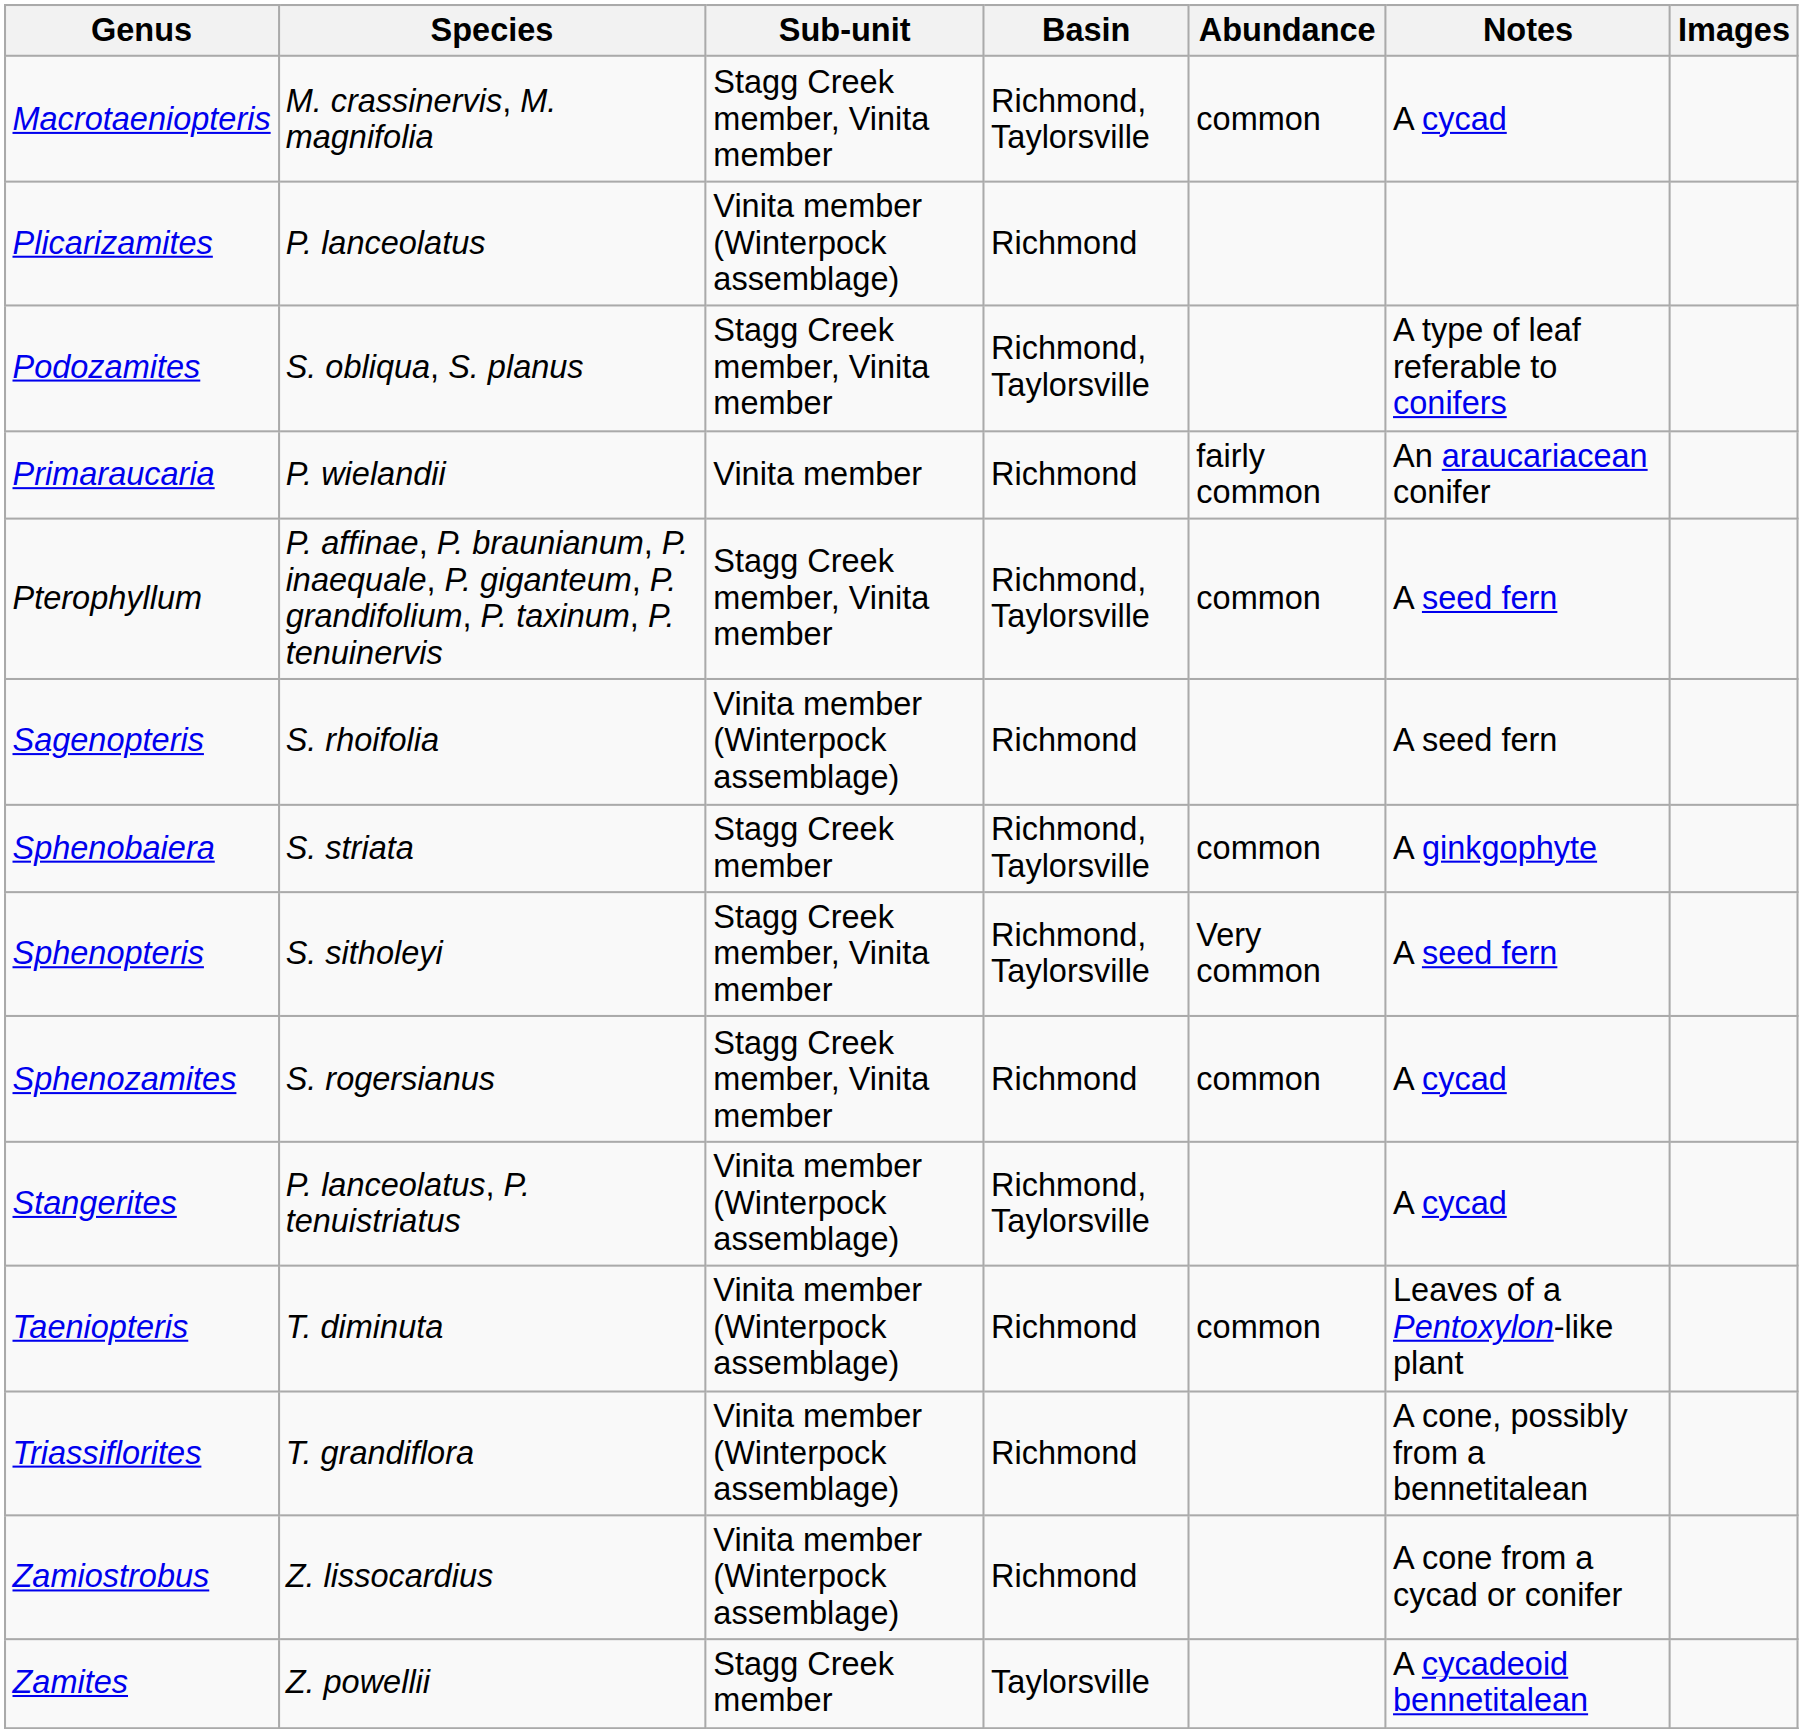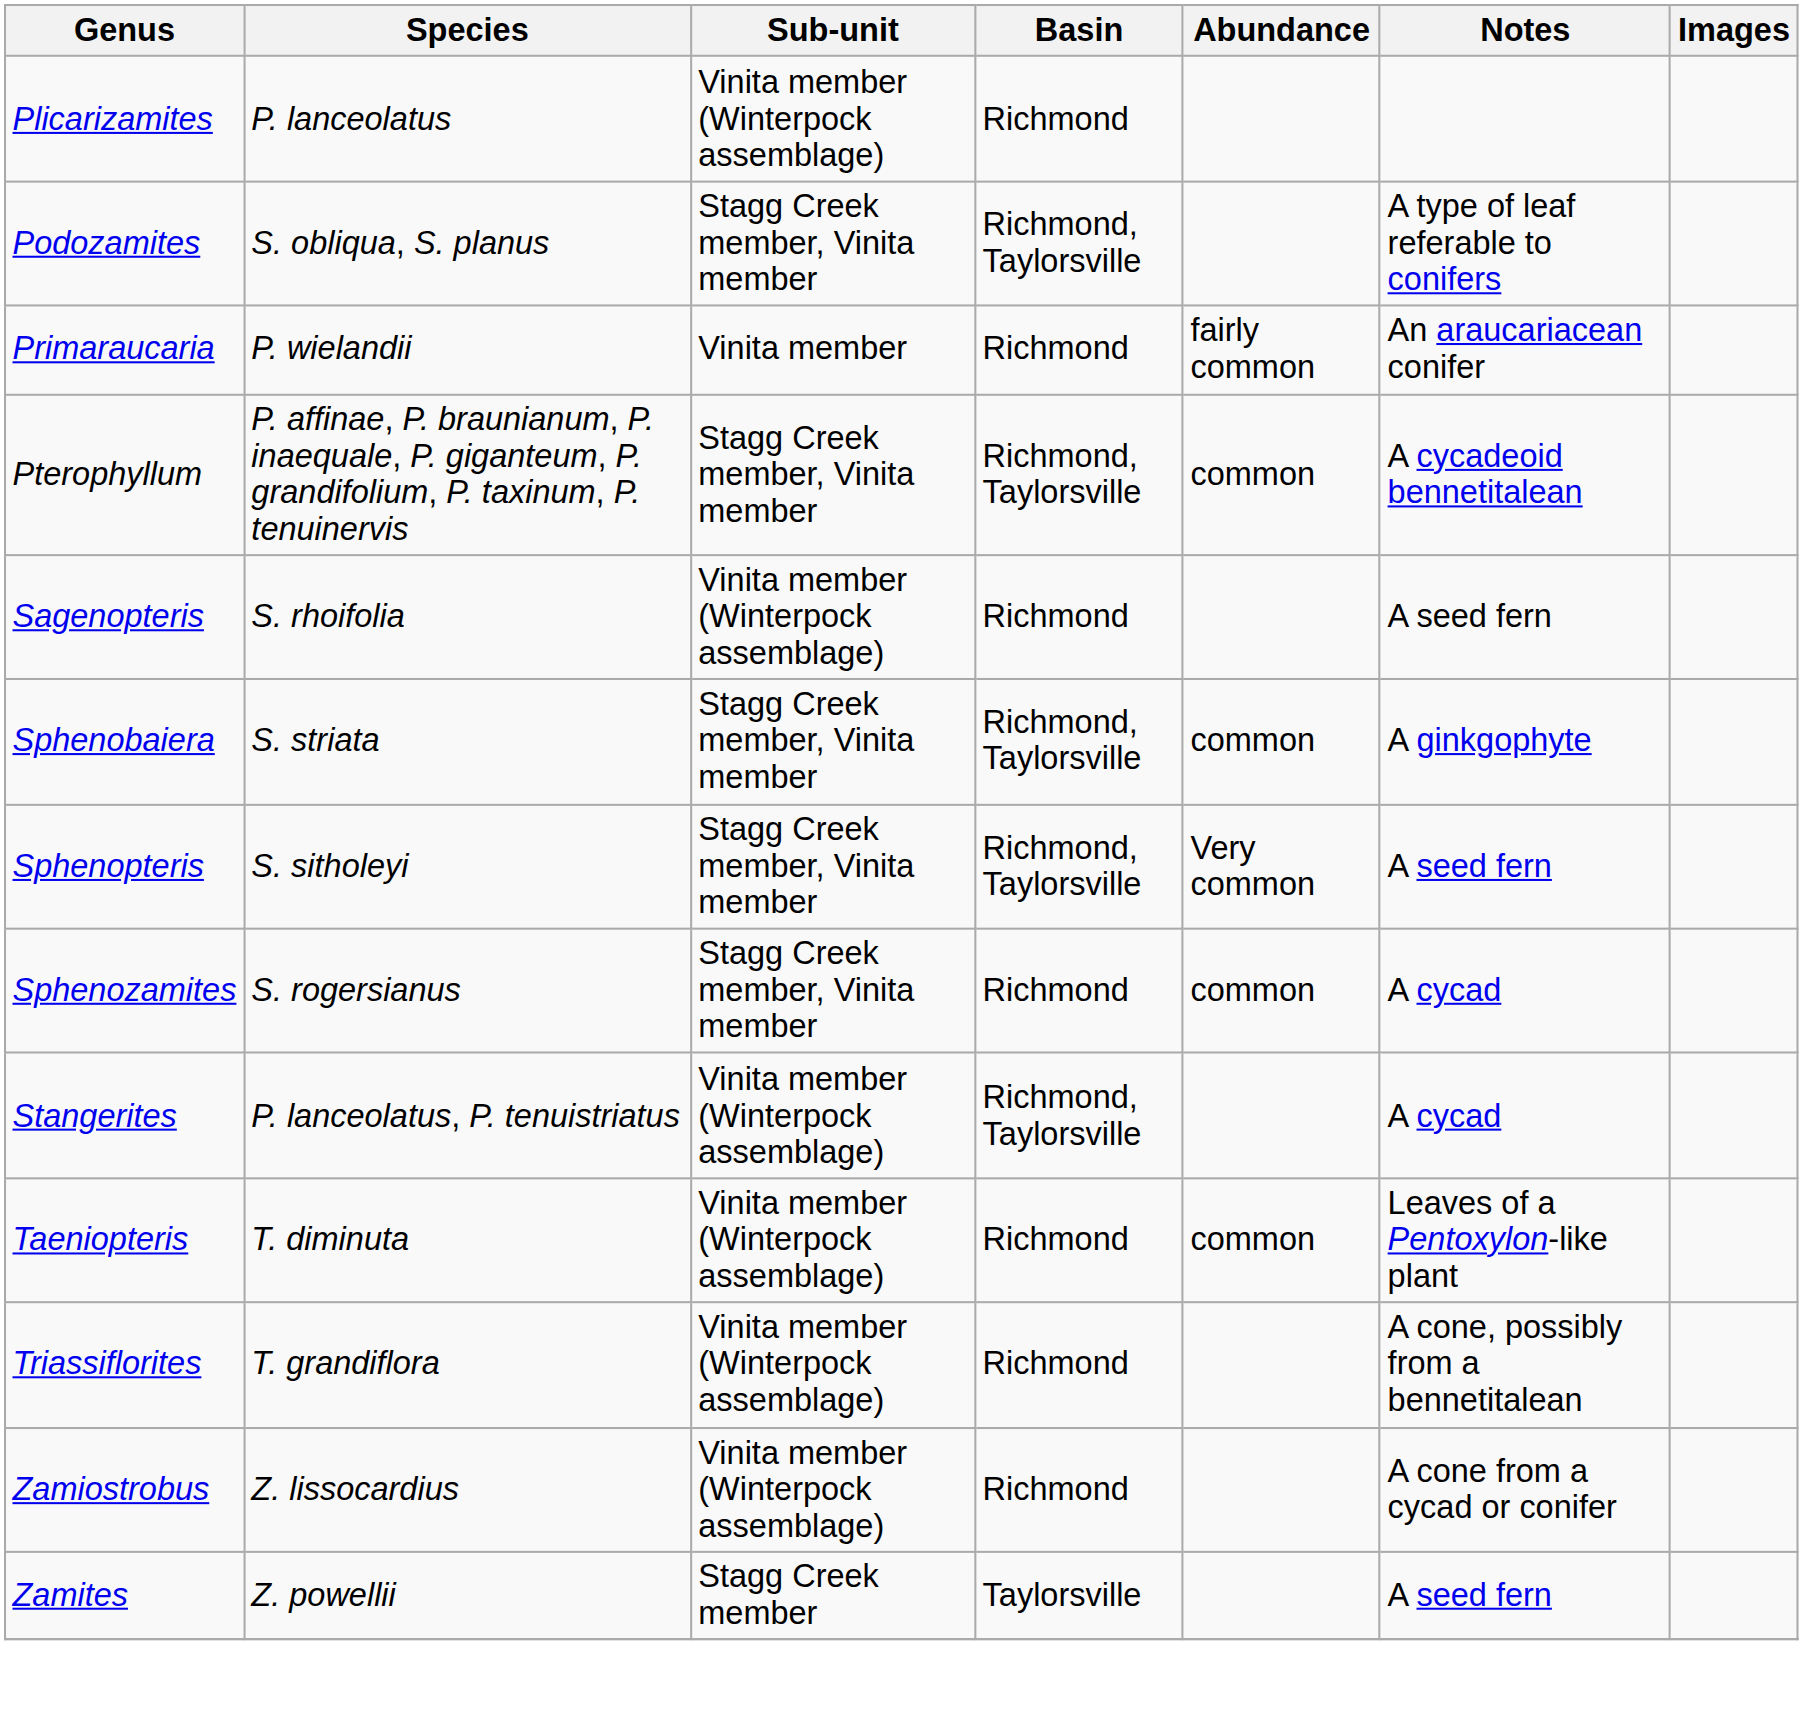 <table class="wikitable" align="center" width="100%">
 <tr>
 <th>Genus</th>
 <th>Species</th>
 <th>Sub-unit</th>
 <th>Basin</th>
 <th>Abundance</th>
 <th>Notes</th>
 <th>Images</th>
-</tr>
-<tr>
-<td><em><a href='#'>Macrotaeniopteris</a></em></td>
-<td><em>M. crassinervis</em>, <em>M. magnifolia</em></td>
-<td>Stagg Creek member, Vinita member</td>
-<td>Richmond, Taylorsville</td>
-<td>common</td>
-<td>A <a href='#'>cycad</a></td>
-<td></td>
 </tr>
 <tr>
 <td><em><a href='#'>Plicarizamites</a></em></td>
 <td><em>P. lanceolatus</em></td>
 <td>Vinita member (Winterpock assemblage)</td>
 <td>Richmond</td>
 <td></td>
 <td></td>
 <td></td>
 </tr>
 <tr>
 <td><em><a href='#'>Podozamites</a></em></td>
 <td><em>S. obliqua</em>, <em>S. planus</em></td>
 <td>Stagg Creek member, Vinita member</td>
 <td>Richmond, Taylorsville</td>
 <td></td>
 <td>A type of leaf referable to <a href='#'>conifers</a></td>
 <td></td>
 </tr>
 <tr>
 <td><em><a href='#'>Primaraucaria</a></em></td>
 <td><em>P. wielandii</em></td>
 <td>Vinita member</td>
 <td>Richmond</td>
 <td>fairly common</td>
 <td>An <a href='#'>araucariacean</a> conifer</td>
 <td></td>
 </tr>
 <tr>
 <td><em>Pterophyllum</em></td>
 <td><em>P. affinae</em>, <em>P. braunianum</em>, <em>P. inaequale</em>, <em>P. giganteum</em>, <em>P. grandifolium</em>, <em>P. taxinum</em>, <em>P. tenuinervis</em></td>
 <td>Stagg Creek member, Vinita member</td>
 <td>Richmond, Taylorsville</td>
 <td>common</td>
-<td>A <a href='#'>seed fern</a></td>
+<td>A <a href='#'>cycadeoid</a> <a href='#'>bennetitalean</a></td>
 <td></td>
 </tr>
 <tr>
 <td><em><a href='#'>Sagenopteris</a></em></td>
 <td><em>S. rhoifolia</em></td>
 <td>Vinita member (Winterpock assemblage)</td>
 <td>Richmond</td>
 <td></td>
 <td>A seed fern</td>
 <td></td>
 </tr>
 <tr>
 <td><em><a href='#'>Sphenobaiera</a></em></td>
 <td><em>S. striata</em></td>
-<td>Stagg Creek member</td>
+<td>Stagg Creek member, Vinita member</td>
 <td>Richmond, Taylorsville</td>
 <td>common</td>
 <td>A <a href='#'>ginkgophyte</a></td>
 <td></td>
 </tr>
 <tr>
 <td><em><a href='#'>Sphenopteris</a></em></td>
 <td><em>S. sitholeyi</em></td>
 <td>Stagg Creek member, Vinita member</td>
 <td>Richmond, Taylorsville</td>
 <td>Very common</td>
 <td>A <a href='#'>seed fern</a></td>
 <td></td>
 </tr>
 <tr>
 <td><em><a href='#'>Sphenozamites</a></em></td>
 <td><em>S. rogersianus</em></td>
 <td>Stagg Creek member, Vinita member</td>
 <td>Richmond</td>
 <td>common</td>
 <td>A <a href='#'>cycad</a></td>
 <td></td>
 </tr>
 <tr>
 <td><em><a href='#'>Stangerites</a></em></td>
 <td><em>P. lanceolatus</em>, <em>P. tenuistriatus</em></td>
 <td>Vinita member (Winterpock assemblage)</td>
 <td>Richmond, Taylorsville</td>
 <td></td>
 <td>A <a href='#'>cycad</a></td>
 <td></td>
 </tr>
 <tr>
 <td><em><a href='#'>Taeniopteris</a></em></td>
 <td><em>T. diminuta</em></td>
 <td>Vinita member (Winterpock assemblage)</td>
 <td>Richmond</td>
 <td>common</td>
 <td>Leaves of a <em><a href='#'>Pentoxylon</a></em>-like plant</td>
 <td></td>
 </tr>
 <tr>
 <td><em><a href='#'>Triassiflorites</a></em></td>
 <td><em>T. grandiflora</em></td>
 <td>Vinita member (Winterpock assemblage)</td>
 <td>Richmond</td>
 <td></td>
 <td>A cone, possibly from a bennetitalean</td>
 <td></td>
 </tr>
 <tr>
 <td><em><a href='#'>Zamiostrobus</a></em></td>
 <td><em>Z. lissocardius</em></td>
 <td>Vinita member (Winterpock assemblage)</td>
 <td>Richmond</td>
 <td></td>
 <td>A cone from a cycad or conifer</td>
 <td></td>
 </tr>
 <tr>
 <td><em><a href='#'>Zamites</a></em></td>
 <td><em>Z. powellii</em></td>
 <td>Stagg Creek member</td>
 <td>Taylorsville</td>
 <td></td>
-<td>A <a href='#'>cycadeoid</a> <a href='#'>bennetitalean</a></td>
+<td>A <a href='#'>seed fern</a></td>
 <td></td>
 </tr>
 <tr>
 </tr>
 </table>
